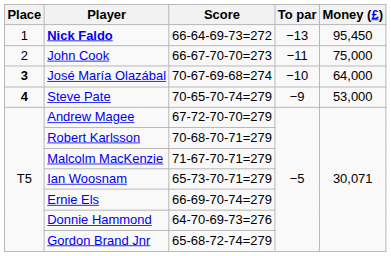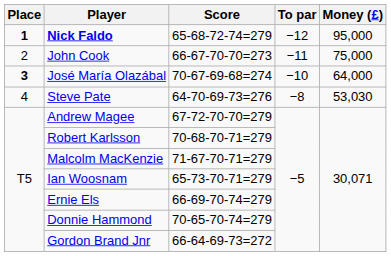 <table class="wikitable">
 <tr>
 <th>Place</th>
 <th>Player</th>
 <th>Score</th>
 <th>To par</th>
 <th>Money (<a href='#'>£</a>)</th>
 </tr>
 <tr>
-<td align="center">1</td>
+<td align="center"><strong>1</strong></td>
 <td> <strong><a href='#'>Nick Faldo</a></strong></td>
-<td>66-64-69-73=272</td>
-<td align="center">−13</td>
-<td align=center>95,450</td>
+<td>65-68-72-74=279</td>
+<td align="center">−12</td>
+<td align=center>95,000</td>
 </tr>
 <tr>
 <td align="center">2</td>
 <td> <a href='#'>John Cook</a></td>
 <td>66-67-70-70=273</td>
 <td align="center">−11</td>
 <td align=center>75,000</td>
 </tr>
 <tr>
 <td align="center"><strong>3</strong></td>
 <td> <a href='#'>José María Olazábal</a></td>
 <td>70-67-69-68=274</td>
 <td align="center">−10</td>
 <td align=center>64,000</td>
 </tr>
 <tr>
-<td align="center"><strong>4</strong></td>
+<td align="center">4</td>
 <td> <a href='#'>Steve Pate</a></td>
-<td>70-65-70-74=279</td>
-<td align="center">−9</td>
-<td align=center>53,000</td>
+<td>64-70-69-73=276</td>
+<td align="center">−8</td>
+<td align=center>53,030</td>
 </tr>
 <tr>
 <td rowspan=7 align="center">T5</td>
 <td> <a href='#'>Andrew Magee</a></td>
 <td>67-72-70-70=279</td>
 <td rowspan=7 align="center">−5</td>
 <td rowspan=7 align=center>30,071</td>
 </tr>
 <tr>
 <td> <a href='#'>Robert Karlsson</a></td>
 <td>70-68-70-71=279</td>
 </tr>
 <tr>
 <td> <a href='#'>Malcolm MacKenzie</a></td>
 <td>71-67-70-71=279</td>
 </tr>
 <tr>
 <td> <a href='#'>Ian Woosnam</a></td>
 <td>65-73-70-71=279</td>
 </tr>
 <tr>
 <td> <a href='#'>Ernie Els</a></td>
 <td>66-69-70-74=279</td>
 </tr>
 <tr>
 <td> <a href='#'>Donnie Hammond</a></td>
-<td>64-70-69-73=276</td>
+<td>70-65-70-74=279</td>
 </tr>
 <tr>
 <td> <a href='#'>Gordon Brand Jnr</a></td>
-<td>65-68-72-74=279</td>
+<td>66-64-69-73=272</td>
 </tr>
 </table>
